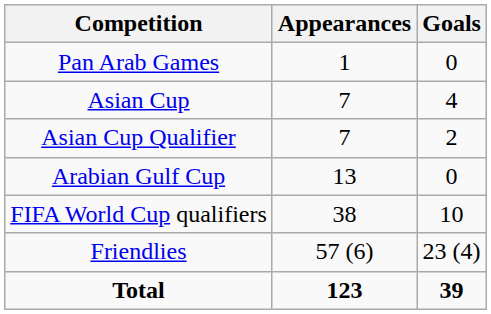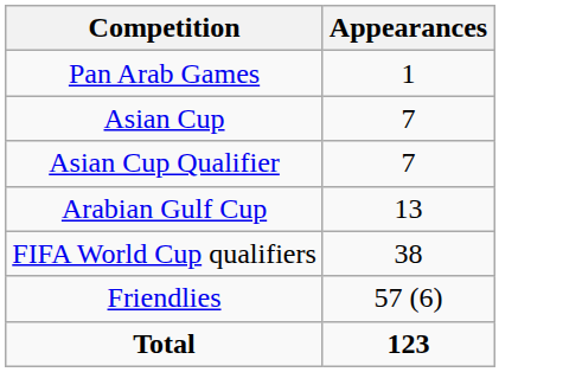 <table class="wikitable" style="font-size:100%; text-align:center">
 <tr>
 <th>Competition</th>
 <th>Appearances</th>
-<th>Goals</th>
 </tr>
 <tr>
 <td><a href='#'>Pan Arab Games</a></td>
 <td>1</td>
-<td>0</td>
 </tr>
 <tr>
 <td><a href='#'>Asian Cup</a></td>
 <td>7</td>
-<td>4</td>
 </tr>
 <tr>
 <td><a href='#'>Asian Cup Qualifier</a></td>
 <td>7</td>
-<td>2</td>
 </tr>
 <tr>
 <td><a href='#'>Arabian Gulf Cup</a></td>
 <td>13</td>
-<td>0</td>
 </tr>
 <tr>
 <td><a href='#'>FIFA World Cup</a> qualifiers</td>
 <td>38</td>
-<td>10</td>
 </tr>
 <tr>
 <td><a href='#'>Friendlies</a></td>
 <td>57 (6)</td>
-<td>23 (4)</td>
 </tr>
 <tr>
 <td><strong>Total</strong></td>
 <td><strong>123</strong></td>
-<td><strong>39</strong></td>
 </tr>
 </table>
